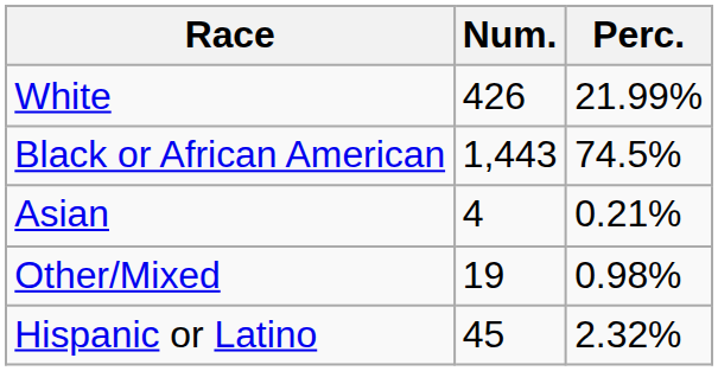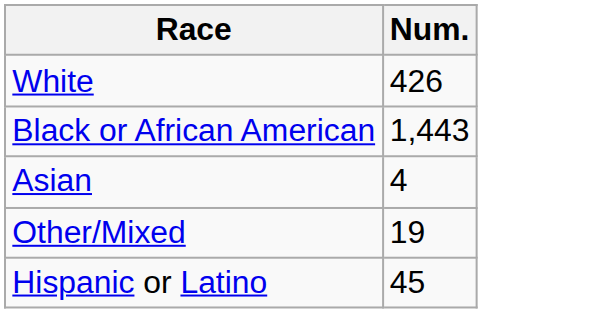 <table class="wikitable">
 <tr>
 <th>Race</th>
 <th>Num.</th>
-<th>Perc.</th>
 </tr>
 <tr>
 <td><a href='#'>White</a></td>
 <td>426</td>
-<td>21.99%</td>
 </tr>
 <tr>
 <td><a href='#'>Black or African American</a></td>
 <td>1,443</td>
-<td>74.5%</td>
 </tr>
 <tr>
 <td><a href='#'>Asian</a></td>
 <td>4</td>
-<td>0.21%</td>
 </tr>
 <tr>
 <td><a href='#'>Other/Mixed</a></td>
 <td>19</td>
-<td>0.98%</td>
 </tr>
 <tr>
 <td><a href='#'>Hispanic</a> or <a href='#'>Latino</a></td>
 <td>45</td>
-<td>2.32%</td>
 </tr>
 </table>
